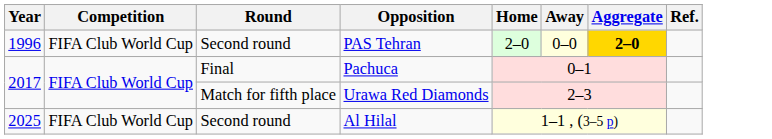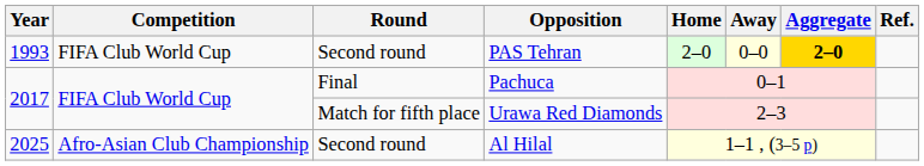 <table class="sortable plainrowheaders wikitable">
 <tr>
 <th scope="col">Year</th>
 <th scope="col">Competition</th>
 <th scope="col">Round</th>
 <th scope="col">Opposition</th>
 <th scope="col">Home</th>
 <th scope="col">Away</th>
 <th scope="col"><a href='#'>Aggregate</a></th>
 <th scope="col">Ref.</th>
 </tr>
 <tr>
-<td style="text-align:center;"><a href='#'>1996</a></td>
+<td style="text-align:center;"><a href='#'>1993</a></td>
 <td>FIFA Club World Cup</td>
 <td>Second round</td>
 <td align="left"> <a href='#'>PAS Tehran</a></td>
 <td style="background:#dfd; text-align:center">2–0</td>
 <td style="background:#ffd; text-align:center">0–0</td>
 <td style="text-align:center; background:gold;"><strong>2–0</strong></td>
 <td></td>
 </tr>
 <tr>
 <td rowspan="2" style="text-align:center; "><a href='#'>2017</a></td>
 <td rowspan="2"><a href='#'>FIFA Club World Cup</a></td>
 <td>Final</td>
 <td> <a href='#'>Pachuca</a></td>
 <td colspan="3" style="text-align:center; background:#fdd;">0–1 </td>
 <td style="text-align:center; "></td>
 </tr>
 <tr>
 <td>Match for fifth place</td>
 <td> <a href='#'>Urawa Red Diamonds</a></td>
 <td colspan="3" style="text-align:center; background:#fdd;">2–3</td>
 <td style="text-align:center; "></td>
 </tr>
 <tr>
 <td style="text-align:center;"><a href='#'>2025</a></td>
-<td>FIFA Club World Cup</td>
+<td><a href='#'>Afro-Asian Club Championship</a></td>
 <td>Second round</td>
 <td> <a href='#'>Al Hilal</a></td>
 <td colspan="3" style="background:#ffd; text-align:center">1–1 , (<small>3–5 <a href='#'>p</a>)</small></td>
 <td></td>
 </tr>
 </table>
